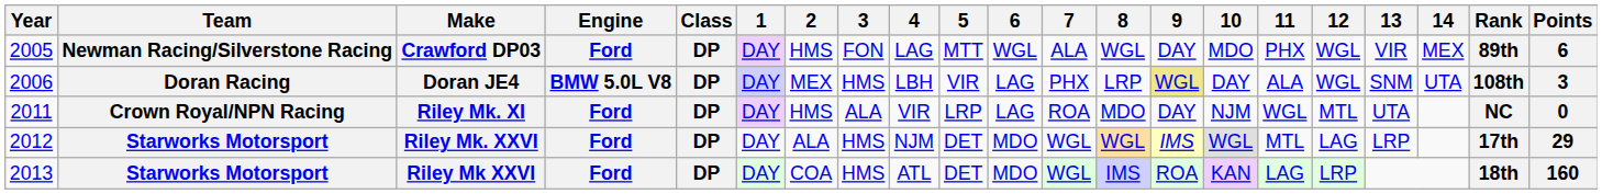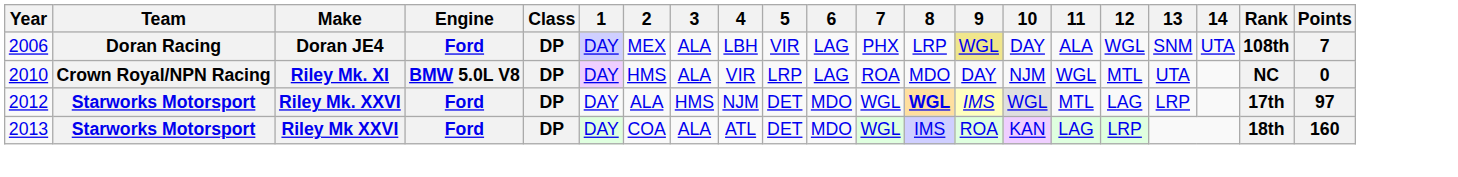 <table class="wikitable" style="text-align:center; font-size:85%">
 <tr>
 <th>Year</th>
 <th>Team</th>
 <th>Make</th>
 <th>Engine</th>
 <th>Class</th>
 <th>1</th>
 <th>2</th>
 <th>3</th>
 <th>4</th>
 <th>5</th>
 <th>6</th>
 <th>7</th>
 <th>8</th>
 <th>9</th>
 <th>10</th>
 <th>11</th>
 <th>12</th>
 <th>13</th>
 <th>14</th>
 <th>Rank</th>
 <th>Points</th>
 </tr>
 <tr>
-<td><a href='#'>2005</a></td>
-<th nowrap>Newman Racing/Silverstone Racing</th>
-<th nowrap><a href='#'>Crawford</a> DP03</th>
-<th nowrap><a href='#'>Ford</a></th>
-<th>DP</th>
-<td style="background:#EFCFFF;"><a href='#'>DAY</a> <br></td>
-<td><a href='#'>HMS</a></td>
-<td><a href='#'>FON</a></td>
-<td><a href='#'>LAG</a></td>
-<td><a href='#'>MTT</a></td>
-<td><a href='#'>WGL</a></td>
-<td><a href='#'>ALA</a></td>
-<td><a href='#'>WGL</a></td>
-<td><a href='#'>DAY</a></td>
-<td><a href='#'>MDO</a></td>
-<td><a href='#'>PHX</a></td>
-<td><a href='#'>WGL</a></td>
-<td><a href='#'>VIR</a></td>
-<td><a href='#'>MEX</a></td>
-<th>89th</th>
-<th>6</th>
-</tr>
-<tr>
 <td><a href='#'>2006</a></td>
 <th nowrap>Doran Racing</th>
 <th nowrap>Doran JE4</th>
-<th nowrap><a href='#'>BMW</a> 5.0L V8</th>
+<th nowrap><a href='#'>Ford</a></th>
 <th>DP</th>
 <td style="background:#cfcfff;"><a href='#'>DAY</a> <br></td>
 <td><a href='#'>MEX</a></td>
-<td><a href='#'>HMS</a></td>
+<td><a href='#'>ALA</a></td>
 <td><a href='#'>LBH</a></td>
 <td><a href='#'>VIR</a></td>
 <td><a href='#'>LAG</a></td>
 <td><a href='#'>PHX</a></td>
 <td><a href='#'>LRP</a></td>
 <td style="background: khaki;"><a href='#'>WGL</a></td>
 <td><a href='#'>DAY</a></td>
 <td><a href='#'>ALA</a></td>
 <td><a href='#'>WGL</a></td>
 <td><a href='#'>SNM</a></td>
 <td><a href='#'>UTA</a></td>
 <th>108th</th>
-<th>3</th>
+<th>7</th>
 </tr>
 <tr>
-<td><a href='#'>2011</a></td>
+<td><a href='#'>2010</a></td>
 <th nowrap>Crown Royal/NPN Racing</th>
 <th nowrap><a href='#'>Riley Mk. XI</a></th>
-<th nowrap><a href='#'>Ford</a></th>
+<th nowrap><a href='#'>BMW</a> 5.0L V8</th>
 <th>DP</th>
 <td style="background:#EFCFFF;"><a href='#'>DAY</a> <br></td>
 <td><a href='#'>HMS</a></td>
 <td><a href='#'>ALA</a></td>
 <td><a href='#'>VIR</a></td>
 <td><a href='#'>LRP</a></td>
 <td><a href='#'>LAG</a></td>
 <td><a href='#'>ROA</a></td>
 <td><a href='#'>MDO</a></td>
 <td><a href='#'>DAY</a></td>
 <td><a href='#'>NJM</a></td>
 <td><a href='#'>WGL</a></td>
 <td><a href='#'>MTL</a></td>
 <td><a href='#'>UTA</a></td>
 <td></td>
 <th>NC</th>
 <th>0</th>
 </tr>
 <tr>
 <td><a href='#'>2012</a></td>
 <th nowrap><a href='#'>Starworks Motorsport</a></th>
 <th nowrap><a href='#'>Riley Mk. XXVI</a></th>
 <th nowrap><a href='#'>Ford</a></th>
 <th>DP</th>
 <td><a href='#'>DAY</a></td>
 <td><a href='#'>ALA</a></td>
 <td><a href='#'>HMS</a></td>
 <td><a href='#'>NJM</a></td>
 <td><a href='#'>DET</a></td>
 <td><a href='#'>MDO</a></td>
 <td><a href='#'>WGL</a></td>
-<td style="background:#FFDF9F;"><a href='#'>WGL</a><br></td>
+<td style="background:#FFDF9F;"><strong><a href='#'>WGL</a><br></strong></td>
 <td style="background:#FFFFBF;"><em><a href='#'>IMS</a></em><br></td>
 <td style="background:#DFDFDF;"><a href='#'>WGL</a><br></td>
 <td><a href='#'>MTL</a></td>
 <td><a href='#'>LAG</a></td>
 <td><a href='#'>LRP</a></td>
 <td></td>
 <th>17th</th>
-<th>29</th>
+<th>97</th>
 </tr>
 <tr>
 <td><a href='#'>2013</a></td>
 <th nowrap><a href='#'>Starworks Motorsport</a></th>
 <th nowrap><a href='#'>Riley Mk XXVI</a></th>
 <th nowrap><a href='#'>Ford</a></th>
 <th>DP</th>
 <td style="background:#DFFFDF;"><a href='#'>DAY</a><br></td>
 <td><a href='#'>COA</a></td>
-<td><a href='#'>HMS</a></td>
+<td><a href='#'>ALA</a></td>
 <td><a href='#'>ATL</a></td>
 <td><a href='#'>DET</a></td>
 <td><a href='#'>MDO</a><br></td>
 <td style="background:#DFFFDF;"><a href='#'>WGL</a><br></td>
 <td style="background:#cfcfff;"><a href='#'>IMS</a><br></td>
 <td style="background:#DFFFDF;"><a href='#'>ROA</a><br></td>
 <td style="background:#EFCFFF;"><a href='#'>KAN</a><br></td>
 <td style="background:#DFFFDF;"><a href='#'>LAG</a><br></td>
 <td style="background:#DFFFDF;"><a href='#'>LRP</a><br></td>
 <td colspan=2></td>
 <th>18th</th>
 <th>160</th>
 </tr>
 </table>
